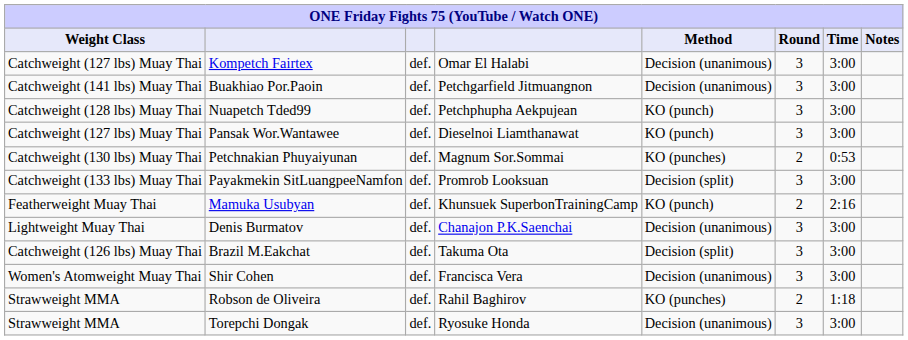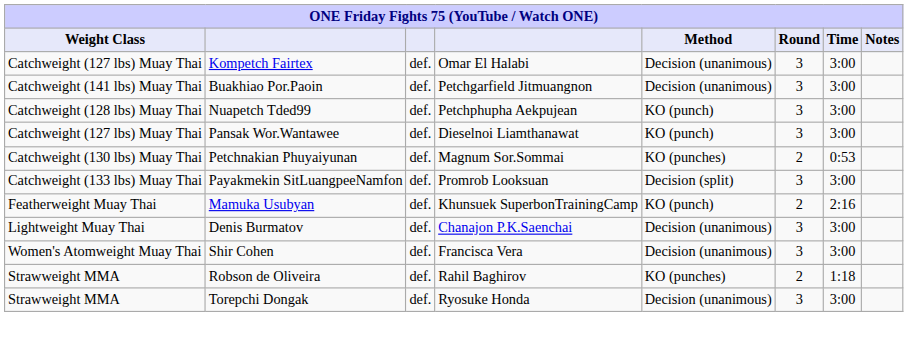 <table class="wikitable" style="font-size: 80%;">
 <tr>
 <th colspan="8" style="background-color: #ccf; color: #000080; text-align: center;"><strong>ONE Friday Fights 75 (YouTube / Watch ONE)</strong></th>
 </tr>
 <tr>
 <th colspan="1" style="background-color: #E6E8FA; color: #000000; text-align: center;">Weight Class</th>
 <th colspan="1" style="background-color: #E6E8FA; color: #000000; text-align: center;"></th>
 <th colspan="1" style="background-color: #E6E8FA; color: #000000; text-align: center;"></th>
 <th colspan="1" style="background-color: #E6E8FA; color: #000000; text-align: center;"></th>
 <th colspan="1" style="background-color: #E6E8FA; color: #000000; text-align: center;">Method</th>
 <th colspan="1" style="background-color: #E6E8FA; color: #000000; text-align: center;">Round</th>
 <th colspan="1" style="background-color: #E6E8FA; color: #000000; text-align: center;">Time</th>
 <th colspan="1" style="background-color: #E6E8FA; color: #000000; text-align: center;">Notes</th>
 </tr>
 <tr>
 <td>Catchweight (127 lbs) Muay Thai</td>
 <td> <a href='#'>Kompetch Fairtex</a></td>
 <td>def.</td>
 <td> Omar El Halabi</td>
 <td>Decision (unanimous)</td>
 <td align=center>3</td>
 <td align=center>3:00</td>
 <td></td>
 </tr>
 <tr>
 <td>Catchweight (141 lbs) Muay Thai</td>
 <td> Buakhiao Por.Paoin</td>
 <td>def.</td>
 <td> Petchgarfield Jitmuangnon</td>
 <td>Decision (unanimous)</td>
 <td align=center>3</td>
 <td align=center>3:00</td>
 <td></td>
 </tr>
 <tr>
 <td>Catchweight (128 lbs) Muay Thai</td>
 <td> Nuapetch Tded99</td>
 <td>def.</td>
 <td> Petchphupha Aekpujean</td>
 <td>KO (punch)</td>
 <td align=center>3</td>
 <td align=center>3:00</td>
 <td></td>
 </tr>
 <tr>
 <td>Catchweight (127 lbs) Muay Thai</td>
 <td> Pansak Wor.Wantawee</td>
 <td>def.</td>
 <td> Dieselnoi Liamthanawat</td>
 <td>KO (punch)</td>
 <td align=center>3</td>
 <td align=center>3:00</td>
 <td></td>
 </tr>
 <tr>
 <td>Catchweight (130 lbs) Muay Thai</td>
 <td> Petchnakian Phuyaiyunan</td>
 <td>def.</td>
 <td> Magnum Sor.Sommai</td>
 <td>KO (punches)</td>
 <td align=center>2</td>
 <td align=center>0:53</td>
 <td></td>
 </tr>
 <tr>
 <td>Catchweight (133 lbs) Muay Thai</td>
 <td> Payakmekin SitLuangpeeNamfon</td>
 <td>def.</td>
 <td> Promrob Looksuan</td>
 <td>Decision (split)</td>
 <td align=center>3</td>
 <td align=center>3:00</td>
 <td></td>
 </tr>
 <tr>
 <td>Featherweight Muay Thai</td>
 <td> <a href='#'>Mamuka Usubyan</a></td>
 <td>def.</td>
 <td> Khunsuek SuperbonTrainingCamp</td>
 <td>KO (punch)</td>
 <td align=center>2</td>
 <td align=center>2:16</td>
 <td></td>
 </tr>
 <tr>
 <td>Lightweight Muay Thai</td>
 <td> Denis Burmatov</td>
 <td>def.</td>
 <td> <a href='#'>Chanajon P.K.Saenchai</a></td>
 <td>Decision (unanimous)</td>
 <td align=center>3</td>
 <td align=center>3:00</td>
 <td></td>
 </tr>
 <tr>
-<td>Catchweight (126 lbs) Muay Thai</td>
-<td> Brazil M.Eakchat</td>
-<td>def.</td>
-<td> Takuma Ota</td>
-<td>Decision (split)</td>
-<td align=center>3</td>
-<td align=center>3:00</td>
-<td></td>
-</tr>
-<tr>
 <td>Women's Atomweight Muay Thai</td>
 <td> Shir Cohen</td>
 <td>def.</td>
 <td> Francisca Vera</td>
 <td>Decision (unanimous)</td>
 <td align=center>3</td>
 <td align=center>3:00</td>
 <td></td>
 </tr>
 <tr>
 <td>Strawweight MMA</td>
 <td> Robson de Oliveira</td>
 <td>def.</td>
 <td> Rahil Baghirov</td>
 <td>KO (punches)</td>
 <td align=center>2</td>
 <td align=center>1:18</td>
 <td></td>
 </tr>
 <tr>
 <td>Strawweight MMA</td>
 <td> Torepchi Dongak</td>
 <td>def.</td>
 <td> Ryosuke Honda</td>
 <td>Decision (unanimous)</td>
 <td align=center>3</td>
 <td align=center>3:00</td>
 <td></td>
 </tr>
 </table>
